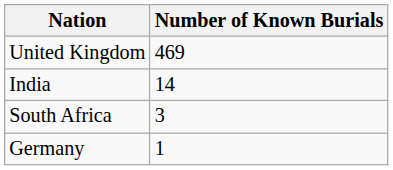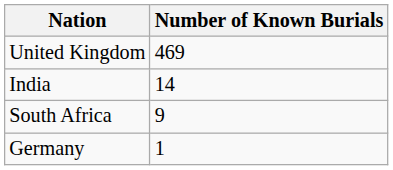 <table class="wikitable">
 <tr>
 <th>Nation</th>
 <th>Number of Known Burials</th>
 </tr>
 <tr>
 <td>United Kingdom</td>
 <td>469</td>
 </tr>
 <tr>
 <td>India</td>
 <td>14</td>
 </tr>
 <tr>
 <td>South Africa</td>
-<td>3</td>
+<td>9</td>
 </tr>
 <tr>
 <td>Germany</td>
 <td>1</td>
 </tr>
 </table>
